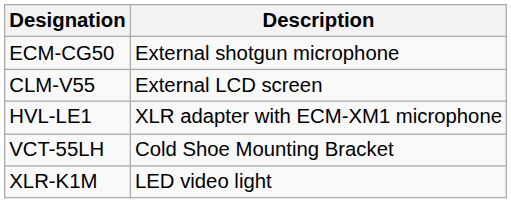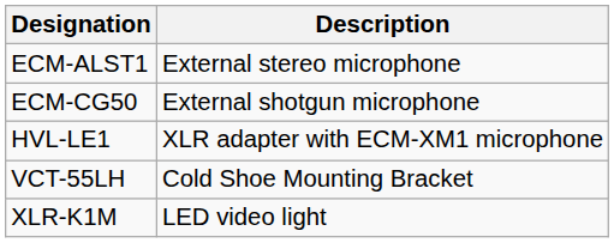 <table class="wikitable">
 <tr>
 <th>Designation</th>
 <th>Description</th>
 </tr>
 <tr>
+<td>ECM-ALST1</td>
+<td>External stereo microphone</td>
+</tr>
+<tr>
 <td>ECM-CG50</td>
 <td>External shotgun microphone</td>
-</tr>
-<tr>
-<td>CLM-V55</td>
-<td>External LCD screen</td>
 </tr>
 <tr>
 <td>HVL-LE1</td>
 <td>XLR adapter with ECM-XM1 microphone</td>
 </tr>
 <tr>
 <td>VCT-55LH</td>
 <td>Cold Shoe Mounting Bracket</td>
 </tr>
 <tr>
 <td>XLR-K1M</td>
 <td>LED video light</td>
 </tr>
 </table>
